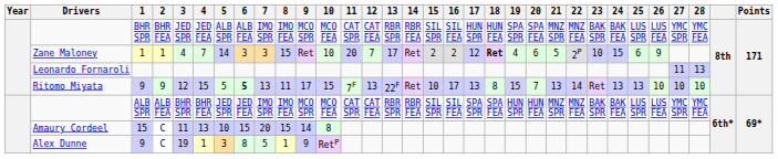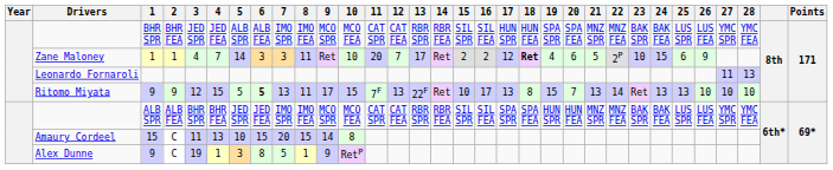 <table class="wikitable" style="text-align:center; font-size:85%">
 <tr>
 <th>Year</th>
 <th>Drivers</th>
 <th>1</th>
 <th>2</th>
 <th>3</th>
 <th>4</th>
 <th>5</th>
 <th>6</th>
 <th>7</th>
 <th>8</th>
 <th>9</th>
 <th>10</th>
 <th>11</th>
 <th>12</th>
 <th>13</th>
 <th>14</th>
 <th>15</th>
 <th>16</th>
 <th>17</th>
 <th>18</th>
 <th>19</th>
 <th>20</th>
 <th>21</th>
 <th>22</th>
 <th>23</th>
 <th>24</th>
 <th>25</th>
 <th>26</th>
 <th>27</th>
 <th>28</th>
 <th></th>
 <th>Points</th>
 </tr>
 <tr>
 <th rowspan="4"></th>
 <td></td>
 <td><a href='#'>BHR<br>SPR</a></td>
 <td><a href='#'>BHR<br>FEA</a></td>
 <td><a href='#'>JED<br>SPR</a></td>
 <td><a href='#'>JED<br>FEA</a></td>
 <td><a href='#'>ALB<br>SPR</a></td>
 <td><a href='#'>ALB<br>FEA</a></td>
 <td><a href='#'>IMO<br>SPR</a></td>
 <td><a href='#'>IMO<br>FEA</a></td>
 <td><a href='#'>MCO<br>SPR</a></td>
 <td><a href='#'>MCO<br>FEA</a></td>
 <td><a href='#'>CAT<br>SPR</a></td>
 <td><a href='#'>CAT<br>FEA</a></td>
 <td><a href='#'>RBR<br>SPR</a></td>
 <td><a href='#'>RBR<br>FEA</a></td>
 <td><a href='#'>SIL<br>SPR</a></td>
 <td><a href='#'>SIL<br>FEA</a></td>
 <td><a href='#'>HUN<br>SPR</a></td>
 <td><a href='#'>HUN<br>FEA</a></td>
 <td><a href='#'>SPA<br>SPR</a></td>
 <td><a href='#'>SPA<br>FEA</a></td>
 <td><a href='#'>MNZ<br>SPR</a></td>
 <td><a href='#'>MNZ<br>FEA</a></td>
 <td><a href='#'>BAK<br>SPR</a></td>
 <td><a href='#'>BAK<br>FEA</a></td>
 <td><a href='#'>LUS<br>SPR</a></td>
 <td><a href='#'>LUS<br>FEA</a></td>
 <td><a href='#'>YMC<br>SPR</a></td>
 <td><a href='#'>YMC<br>FEA</a></td>
 <th rowspan="4" style="background:#;">8th</th>
 <th rowspan="4" style="background:#;">171</th>
 </tr>
 <tr>
 <td align=left nowrap> <a href='#'>Zane Maloney</a></td>
 <td style="background:#FFFFBF;">1</td>
 <td style="background:#FFFFBF;">1</td>
 <td style="background:#DFFFDF;">4</td>
 <td style="background:#DFFFDF;">7</td>
 <td style="background:#CFCFFF;">14</td>
 <td style="background:#FFDF9F;">3</td>
 <td style="background:#FFDF9F;">3</td>
-<td style="background:#CFCFFF;">15</td>
+<td style="background:#CFCFFF;">11</td>
 <td style="background:#EFCFFF;">Ret</td>
 <td style="background:#DFFFDF;">10</td>
 <td style="background:#CFCFFF;">20</td>
 <td style="background:#DFFFDF;">7</td>
 <td style="background:#CFCFFF;">17</td>
 <td style="background:#EFCFFF;">Ret</td>
 <td style="background:#DFDFDF;">2</td>
 <td style="background:#DFDFDF;">2</td>
 <td style="background:#CFCFFF;">12</td>
 <td style="background:#EFCFFF;"><strong>Ret</strong></td>
 <td style="background:#DFFFDF;">4</td>
 <td style="background:#DFFFDF;">6</td>
 <td style="background:#DFFFDF;">5</td>
 <td style="background:#DFDFDF;">2<span><sup>P</sup></span></td>
 <td style="background:#CFCFFF;">10</td>
 <td style="background:#CFCFFF;">15</td>
 <td style="background:#DFFFDF;">6</td>
 <td style="background:#DFFFDF;">9</td>
 <td></td>
 <td></td>
 </tr>
 <tr>
 <td align=left nowrap> <a href='#'>Leonardo Fornaroli</a></td>
 <td></td>
 <td></td>
 <td></td>
 <td></td>
 <td></td>
 <td></td>
 <td></td>
 <td></td>
 <td></td>
 <td></td>
 <td></td>
 <td></td>
 <td></td>
 <td></td>
 <td></td>
 <td></td>
 <td></td>
 <td></td>
 <td></td>
 <td></td>
 <td></td>
 <td></td>
 <td></td>
 <td></td>
 <td></td>
 <td></td>
 <td style="background:#CFCFFF;">11</td>
 <td style="background:#CFCFFF;">13</td>
 </tr>
 <tr>
 <td align=left nowrap> <a href='#'>Ritomo Miyata</a></td>
 <td style="background:#CFCFFF;">9</td>
 <td style="background:#DFFFDF;">9</td>
 <td style="background:#CFCFFF;">12</td>
 <td style="background:#CFCFFF;">15</td>
 <td style="background:#DFFFDF;">5</td>
 <td style="background:#DFFFDF;"><strong>5</strong></td>
 <td style="background:#CFCFFF;">13</td>
 <td style="background:#CFCFFF;">11</td>
 <td style="background:#CFCFFF;">17</td>
 <td style="background:#CFCFFF;">15</td>
 <td style="background:#DFFFDF;">7<span><sup>F</sup></span></td>
 <td style="background:#CFCFFF;">13</td>
 <td style="background:#CFCFFF;">22<span><sup>F</sup></span></td>
 <td style="background:#EFCFFF;">Ret</td>
 <td style="background:#CFCFFF;">10</td>
 <td style="background:#CFCFFF;">17</td>
 <td style="background:#CFCFFF;">13</td>
 <td style="background:#DFFFDF;">8</td>
 <td style="background:#CFCFFF;">15</td>
 <td style="background:#DFFFDF;">7</td>
 <td style="background:#CFCFFF;">13</td>
 <td style="background:#CFCFFF;">14</td>
 <td style="background:#EFCFFF;">Ret</td>
 <td style="background:#CFCFFF;">13</td>
 <td style="background:#CFCFFF;">13</td>
 <td style="background:#DFFFDF;">10</td>
 <td style="background:#CFCFFF;">10</td>
 <td style="background:#DFFFDF;">10</td>
 </tr>
 <tr>
 <th rowspan=3></th>
 <td></td>
 <td><a href='#'>ALB<br>SPR</a></td>
 <td><a href='#'>ALB<br>FEA</a></td>
 <td><a href='#'>BHR<br>SPR</a></td>
 <td><a href='#'>BHR<br>FEA</a></td>
 <td><a href='#'>JED<br>SPR</a></td>
 <td><a href='#'>JED<br>FEA</a></td>
 <td><a href='#'>IMO<br>SPR</a></td>
 <td><a href='#'>IMO<br>FEA</a></td>
 <td><a href='#'>MCO<br>SPR</a></td>
 <td><a href='#'>MCO<br>FEA</a></td>
 <td><a href='#'>CAT<br>SPR</a></td>
 <td><a href='#'>CAT<br>FEA</a></td>
 <td><a href='#'>RBR<br>SPR</a></td>
 <td><a href='#'>RBR<br>FEA</a></td>
 <td><a href='#'>SIL<br>SPR</a></td>
 <td><a href='#'>SIL<br>FEA</a></td>
 <td><a href='#'>SPA<br>SPR</a></td>
 <td><a href='#'>SPA<br>FEA</a></td>
 <td><a href='#'>HUN<br>SPR</a></td>
 <td><a href='#'>HUN<br>FEA</a></td>
 <td><a href='#'>MNZ<br>SPR</a></td>
 <td><a href='#'>MNZ<br>FEA</a></td>
 <td><a href='#'>BAK<br>SPR</a></td>
 <td><a href='#'>BAK<br>FEA</a></td>
 <td><a href='#'>LUS<br>SPR</a></td>
 <td><a href='#'>LUS<br>FEA</a></td>
 <td><a href='#'>YMC<br>SPR</a></td>
 <td><a href='#'>YMC<br>FEA</a></td>
 <th rowspan=3 style="background:#;">6th*</th>
 <th rowspan=3 style="background:#;">69*</th>
 </tr>
 <tr>
 <td align=left nowrap> <a href='#'>Amaury Cordeel</a></td>
 <td style="background:#CFCFFF;">15</td>
 <td style="background:#FFFFFF;">C</td>
 <td style="background:#CFCFFF;">11</td>
 <td style="background:#CFCFFF;">13</td>
 <td style="background:#CFCFFF;">10</td>
 <td style="background:#CFCFFF;">15</td>
 <td style="background:#CFCFFF;">20</td>
 <td style="background:#CFCFFF;">15</td>
 <td style="background:#CFCFFF;">14</td>
 <td style="background:#DFFFDF;">8</td>
 <td></td>
 <td></td>
 <td></td>
 <td></td>
 <td></td>
 <td></td>
 <td></td>
 <td></td>
 <td></td>
 <td></td>
 <td></td>
 <td></td>
 <td></td>
 <td></td>
 <td></td>
 <td></td>
 <td></td>
 <td></td>
 </tr>
 <tr>
 <td align=left nowrap> <a href='#'>Alex Dunne</a></td>
 <td style="background:#CFCFFF;">9</td>
 <td style="background:#FFFFFF;">C</td>
 <td style="background:#CFCFFF;">19</td>
 <td style="background:#FFFFBF;">1</td>
 <td style="background:#FFDF9F;">3</td>
 <td style="background:#DFFFDF;">8</td>
 <td style="background:#DFFFDF;">5</td>
 <td style="background:#FFFFBF;">1</td>
 <td style="background:#CFCFFF;">9</td>
 <td style="background:#EFCFFF;">Ret<span><sup>P</sup></span></td>
 <td></td>
 <td></td>
 <td></td>
 <td></td>
 <td></td>
 <td></td>
 <td></td>
 <td></td>
 <td></td>
 <td></td>
 <td></td>
 <td></td>
 <td></td>
 <td></td>
 <td></td>
 <td></td>
 <td></td>
 <td></td>
 </tr>
 </table>
